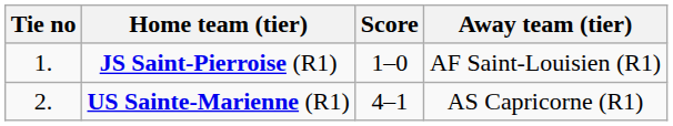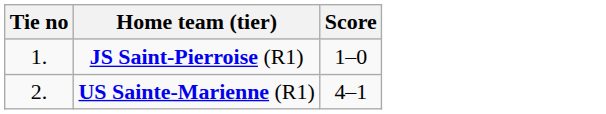 <table class="wikitable" style="text-align: center">
 <tr>
 <th>Tie no</th>
 <th>Home team (tier)</th>
 <th>Score</th>
-<th>Away team (tier)</th>
 </tr>
 <tr>
 <td>1.</td>
 <td> <strong><a href='#'>JS Saint-Pierroise</a></strong> (R1)</td>
 <td>1–0</td>
-<td>AF Saint-Louisien (R1) </td>
 </tr>
 <tr>
 <td>2.</td>
 <td> <strong><a href='#'>US Sainte-Marienne</a></strong> (R1)</td>
 <td>4–1</td>
-<td>AS Capricorne (R1) </td>
 </tr>
 </table>
